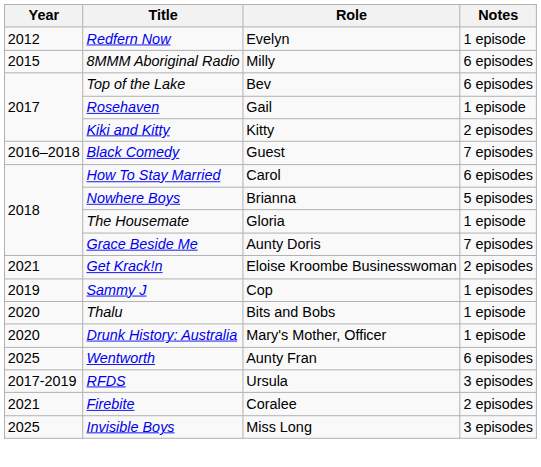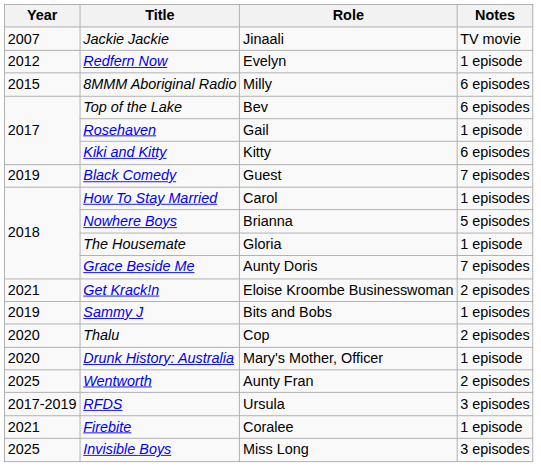 <table class="wikitable sortable">
 <tr>
 <th>Year</th>
 <th>Title</th>
 <th>Role</th>
 <th class="unsortable">Notes</th>
+</tr>
+<tr>
+<td>2007</td>
+<td><em>Jackie Jackie</em></td>
+<td>Jinaali</td>
+<td>TV movie</td>
 </tr>
 <tr>
 <td>2012</td>
 <td><a href='#'><em>Redfern Now</em></a></td>
 <td>Evelyn</td>
 <td>1 episode</td>
 </tr>
 <tr>
 <td>2015</td>
 <td><em>8MMM Aboriginal Radio</em></td>
 <td>Milly</td>
 <td>6 episodes</td>
 </tr>
 <tr>
 <td rowspan="3">2017</td>
 <td><em>Top of the Lake</em></td>
 <td>Bev</td>
 <td>6 episodes</td>
 </tr>
 <tr>
 <td><em><a href='#'>Rosehaven</a></em></td>
 <td>Gail</td>
 <td>1 episode</td>
 </tr>
 <tr>
 <td><em><a href='#'>Kiki and Kitty</a></em></td>
 <td>Kitty</td>
-<td>2 episodes</td>
+<td>6 episodes</td>
 </tr>
 <tr>
-<td>2016–2018</td>
+<td>2019</td>
 <td><em><a href='#'>Black Comedy</a></em></td>
 <td>Guest</td>
 <td>7 episodes</td>
 </tr>
 <tr>
 <td rowspan="4">2018</td>
 <td><a href='#'><em>How To Stay Married</em></a></td>
 <td>Carol</td>
-<td>6 episodes</td>
+<td>1 episodes</td>
 </tr>
 <tr>
 <td><em><a href='#'>Nowhere Boys</a></em></td>
 <td>Brianna</td>
 <td>5 episodes</td>
 </tr>
 <tr>
 <td><em>The Housemate</em></td>
 <td>Gloria</td>
 <td>1 episode</td>
 </tr>
 <tr>
 <td><em><a href='#'>Grace Beside Me</a></em></td>
 <td>Aunty Doris</td>
 <td>7 episodes</td>
 </tr>
 <tr>
 <td>2021</td>
 <td><em><a href='#'>Get Krack!n</a></em></td>
 <td>Eloise Kroombe Businesswoman</td>
 <td>2 episodes</td>
 </tr>
 <tr>
 <td>2019</td>
 <td><em><a href='#'>Sammy J</a></em></td>
-<td>Cop</td>
+<td>Bits and Bobs</td>
 <td>1 episodes</td>
 </tr>
 <tr>
 <td>2020</td>
 <td><em>Thalu</em></td>
-<td>Bits and Bobs</td>
-<td>1 episode</td>
+<td>Cop</td>
+<td>2 episodes</td>
 </tr>
 <tr>
 <td>2020</td>
 <td><a href='#'><em>Drunk History: Australia</em></a></td>
 <td>Mary's Mother, Officer</td>
 <td>1 episode</td>
 </tr>
 <tr>
 <td>2025</td>
 <td><a href='#'><em>Wentworth</em></a></td>
 <td>Aunty Fran</td>
-<td>6 episodes</td>
+<td>2 episodes</td>
 </tr>
 <tr>
 <td>2017-2019</td>
 <td><a href='#'><em>RFDS</em></a></td>
 <td>Ursula</td>
 <td>3 episodes</td>
 </tr>
 <tr>
 <td>2021</td>
 <td><em><a href='#'>Firebite</a></em></td>
 <td>Coralee</td>
-<td>2 episodes</td>
+<td>1 episode</td>
 </tr>
 <tr>
 <td>2025</td>
 <td><a href='#'><em>Invisible Boys</em></a></td>
 <td>Miss Long</td>
 <td>3 episodes</td>
 </tr>
 </table>
